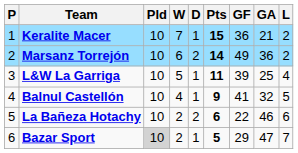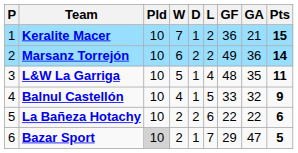 <table class="wikitable sortable" style="text-align: center;">
 <tr>
 <th align="center">P</th>
 <th align="center">Team</th>
 <th align="center">Pld</th>
 <th align="center">W</th>
 <th align="center">D</th>
-<th align="center">Pts</th>
+<th align="center">L</th>
 <th align="center">GF</th>
 <th align="center">GA</th>
-<th align="center">L</th>
+<th align="center">Pts</th>
 </tr>
 <tr ! style="background:#97DEFF;">
 <td>1</td>
 <td align="left"><strong><a href='#'>Keralite Macer</a></strong></td>
 <td>10</td>
 <td>7</td>
 <td>1</td>
-<td><strong>15</strong></td>
+<td>2</td>
 <td>36</td>
 <td>21</td>
-<td>2</td>
+<td><strong>15</strong></td>
 </tr>
 <tr ! style="background:#97DEFF;">
 <td>2</td>
 <td align="left"><strong><a href='#'>Marsanz Torrejón</a> 	      </strong></td>
 <td>10</td>
 <td>6</td>
 <td>2</td>
-<td><strong>14</strong></td>
+<td>2</td>
 <td>49</td>
 <td>36</td>
-<td>2</td>
+<td><strong>14</strong></td>
 </tr>
 <tr>
 <td>3</td>
 <td align="left"><strong><a href='#'>L&W La Garriga</a>	     </strong></td>
 <td>10</td>
 <td>5</td>
 <td>1</td>
+<td>4</td>
+<td>48</td>
+<td>35</td>
 <td><strong>11</strong></td>
-<td>39</td>
-<td>25</td>
-<td>4</td>
 </tr>
 <tr>
 <td>4</td>
 <td align="left"><strong><a href='#'>Balnul Castellón</a>           </strong></td>
 <td>10</td>
 <td>4</td>
 <td>1</td>
+<td>5</td>
+<td>33</td>
+<td>32</td>
 <td><strong>9</strong></td>
-<td>41</td>
-<td>32</td>
-<td>5</td>
 </tr>
 <tr>
 <td>5</td>
 <td align="left"><strong><a href='#'>La Bañeza Hotachy</a>      </strong></td>
 <td>10</td>
 <td>2</td>
 <td>2</td>
+<td>6</td>
+<td>22</td>
+<td>22</td>
 <td><strong>6</strong></td>
-<td>22</td>
-<td>46</td>
-<td>6</td>
 </tr>
 <tr>
 <td>6</td>
 <td align="left"><strong><a href='#'>Bazar Sport</a>          </strong></td>
 <td style="background: lightgrey;">10</td>
 <td>2</td>
 <td>1</td>
-<td><strong>5</strong></td>
+<td>7</td>
 <td>29</td>
 <td>47</td>
-<td>7</td>
+<td><strong>5</strong></td>
 </tr>
 </table>
